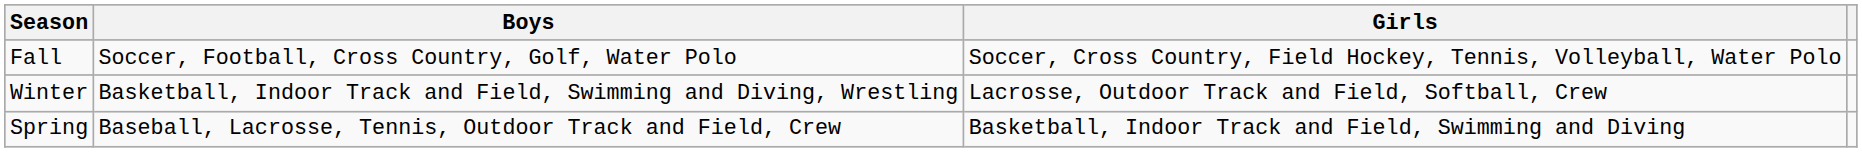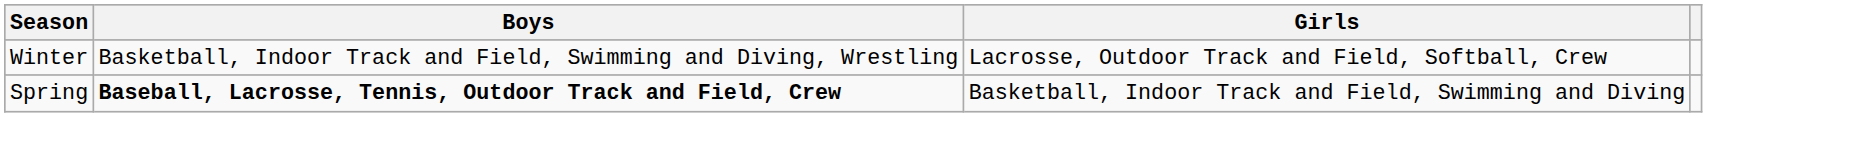 <table class="wikitable">
 <tr>
 <th>Season</th>
 <th>Boys</th>
 <th>Girls</th>
 <th></th>
-</tr>
-<tr>
-<td>Fall</td>
-<td>Soccer, Football, Cross Country, Golf, Water Polo</td>
-<td>Soccer, Cross Country, Field Hockey, Tennis, Volleyball, Water Polo</td>
-<td></td>
 </tr>
 <tr>
 <td>Winter</td>
 <td>Basketball, Indoor Track and Field, Swimming and Diving, Wrestling</td>
 <td>Lacrosse, Outdoor Track and Field, Softball, Crew</td>
 <td></td>
 </tr>
 <tr>
 <td>Spring</td>
-<td>Baseball, Lacrosse, Tennis, Outdoor Track and Field, Crew</td>
+<td><strong>Baseball, Lacrosse, Tennis, Outdoor Track and Field, Crew</strong></td>
 <td>Basketball, Indoor Track and Field, Swimming and Diving</td>
 <td></td>
 </tr>
 </table>
